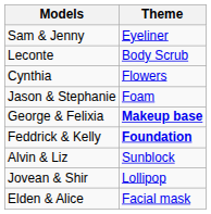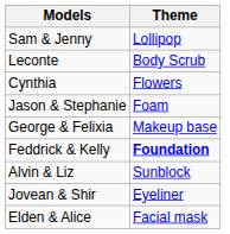 <table class="wikitable" border="1">
 <tr>
 <th>Models</th>
 <th>Theme</th>
 </tr>
 <tr>
 <td>Sam & Jenny</td>
-<td><a href='#'>Eyeliner</a></td>
+<td><a href='#'>Lollipop</a></td>
 </tr>
 <tr>
 <td>Leconte</td>
 <td><a href='#'>Body Scrub</a></td>
 </tr>
 <tr>
 <td>Cynthia</td>
 <td><a href='#'>Flowers</a></td>
 </tr>
 <tr>
 <td>Jason & Stephanie</td>
 <td><a href='#'>Foam</a></td>
 </tr>
 <tr>
 <td>George & Felixia</td>
-<td><strong><a href='#'>Makeup base</a></strong></td>
+<td><a href='#'>Makeup base</a></td>
 </tr>
 <tr>
 <td>Feddrick & Kelly</td>
 <td><strong><a href='#'>Foundation</a></strong></td>
 </tr>
 <tr>
 <td>Alvin & Liz</td>
 <td><a href='#'>Sunblock</a></td>
 </tr>
 <tr>
 <td>Jovean & Shir</td>
-<td><a href='#'>Lollipop</a></td>
+<td><a href='#'>Eyeliner</a></td>
 </tr>
 <tr>
 <td>Elden & Alice</td>
 <td><a href='#'>Facial mask</a></td>
 </tr>
 </table>
